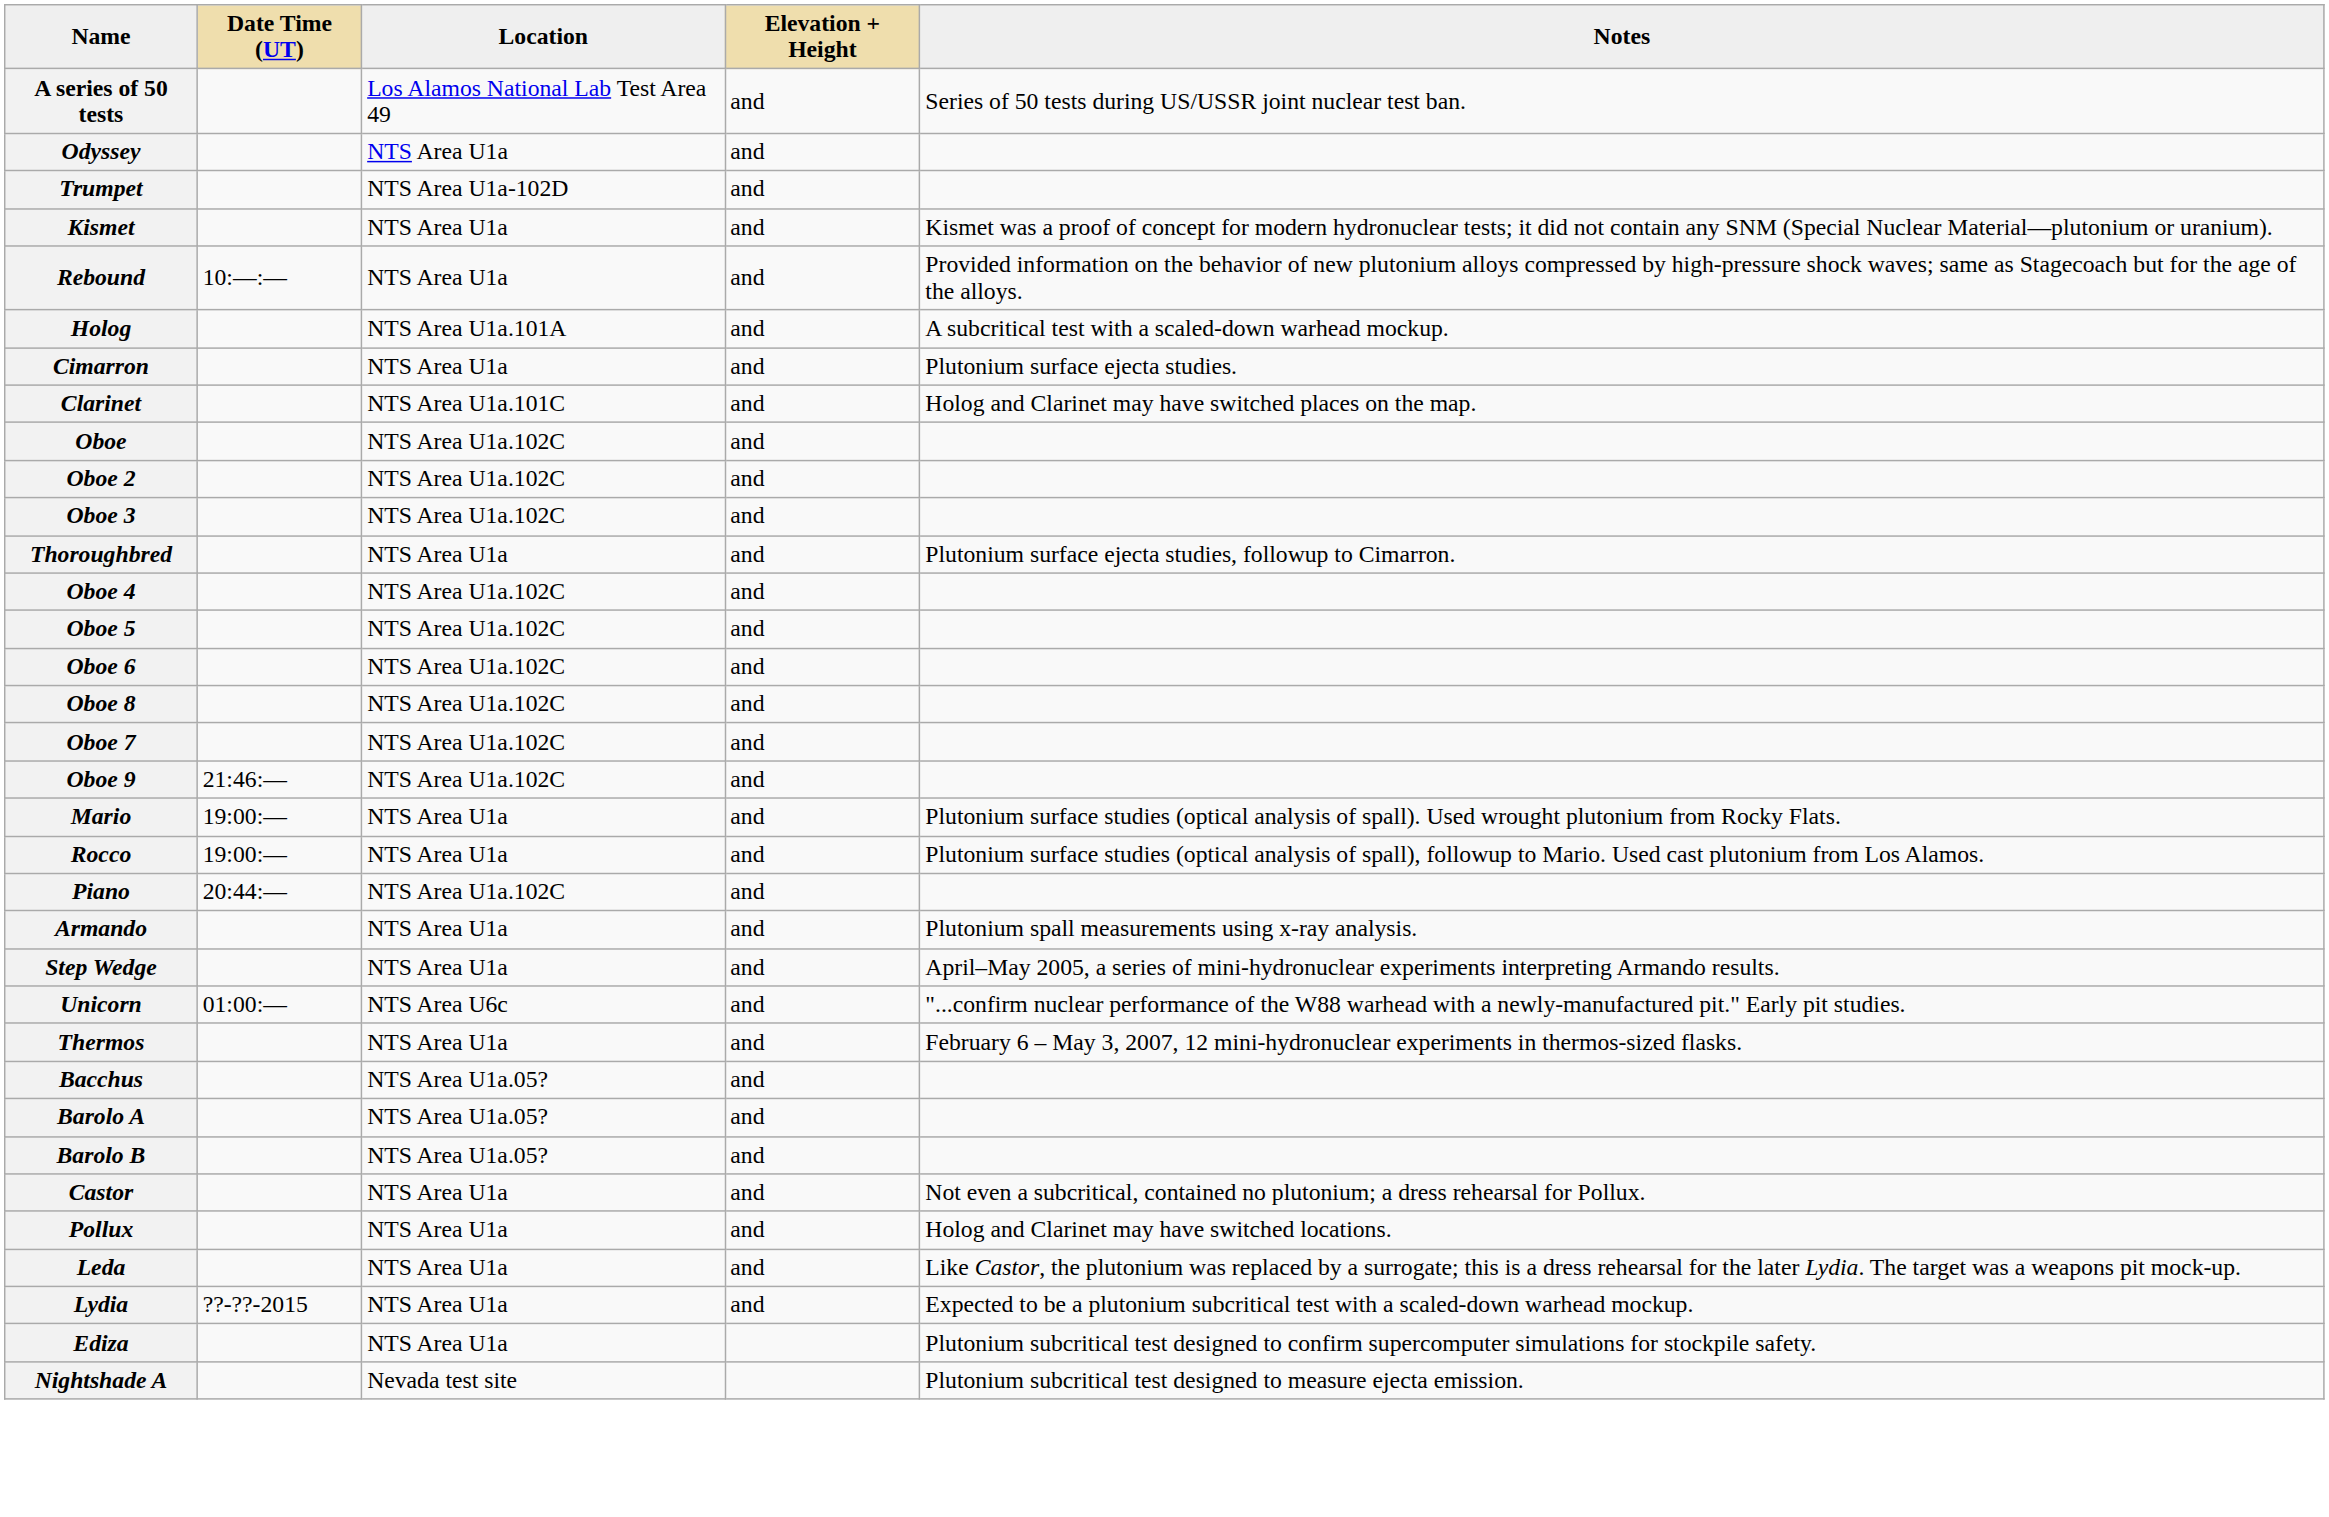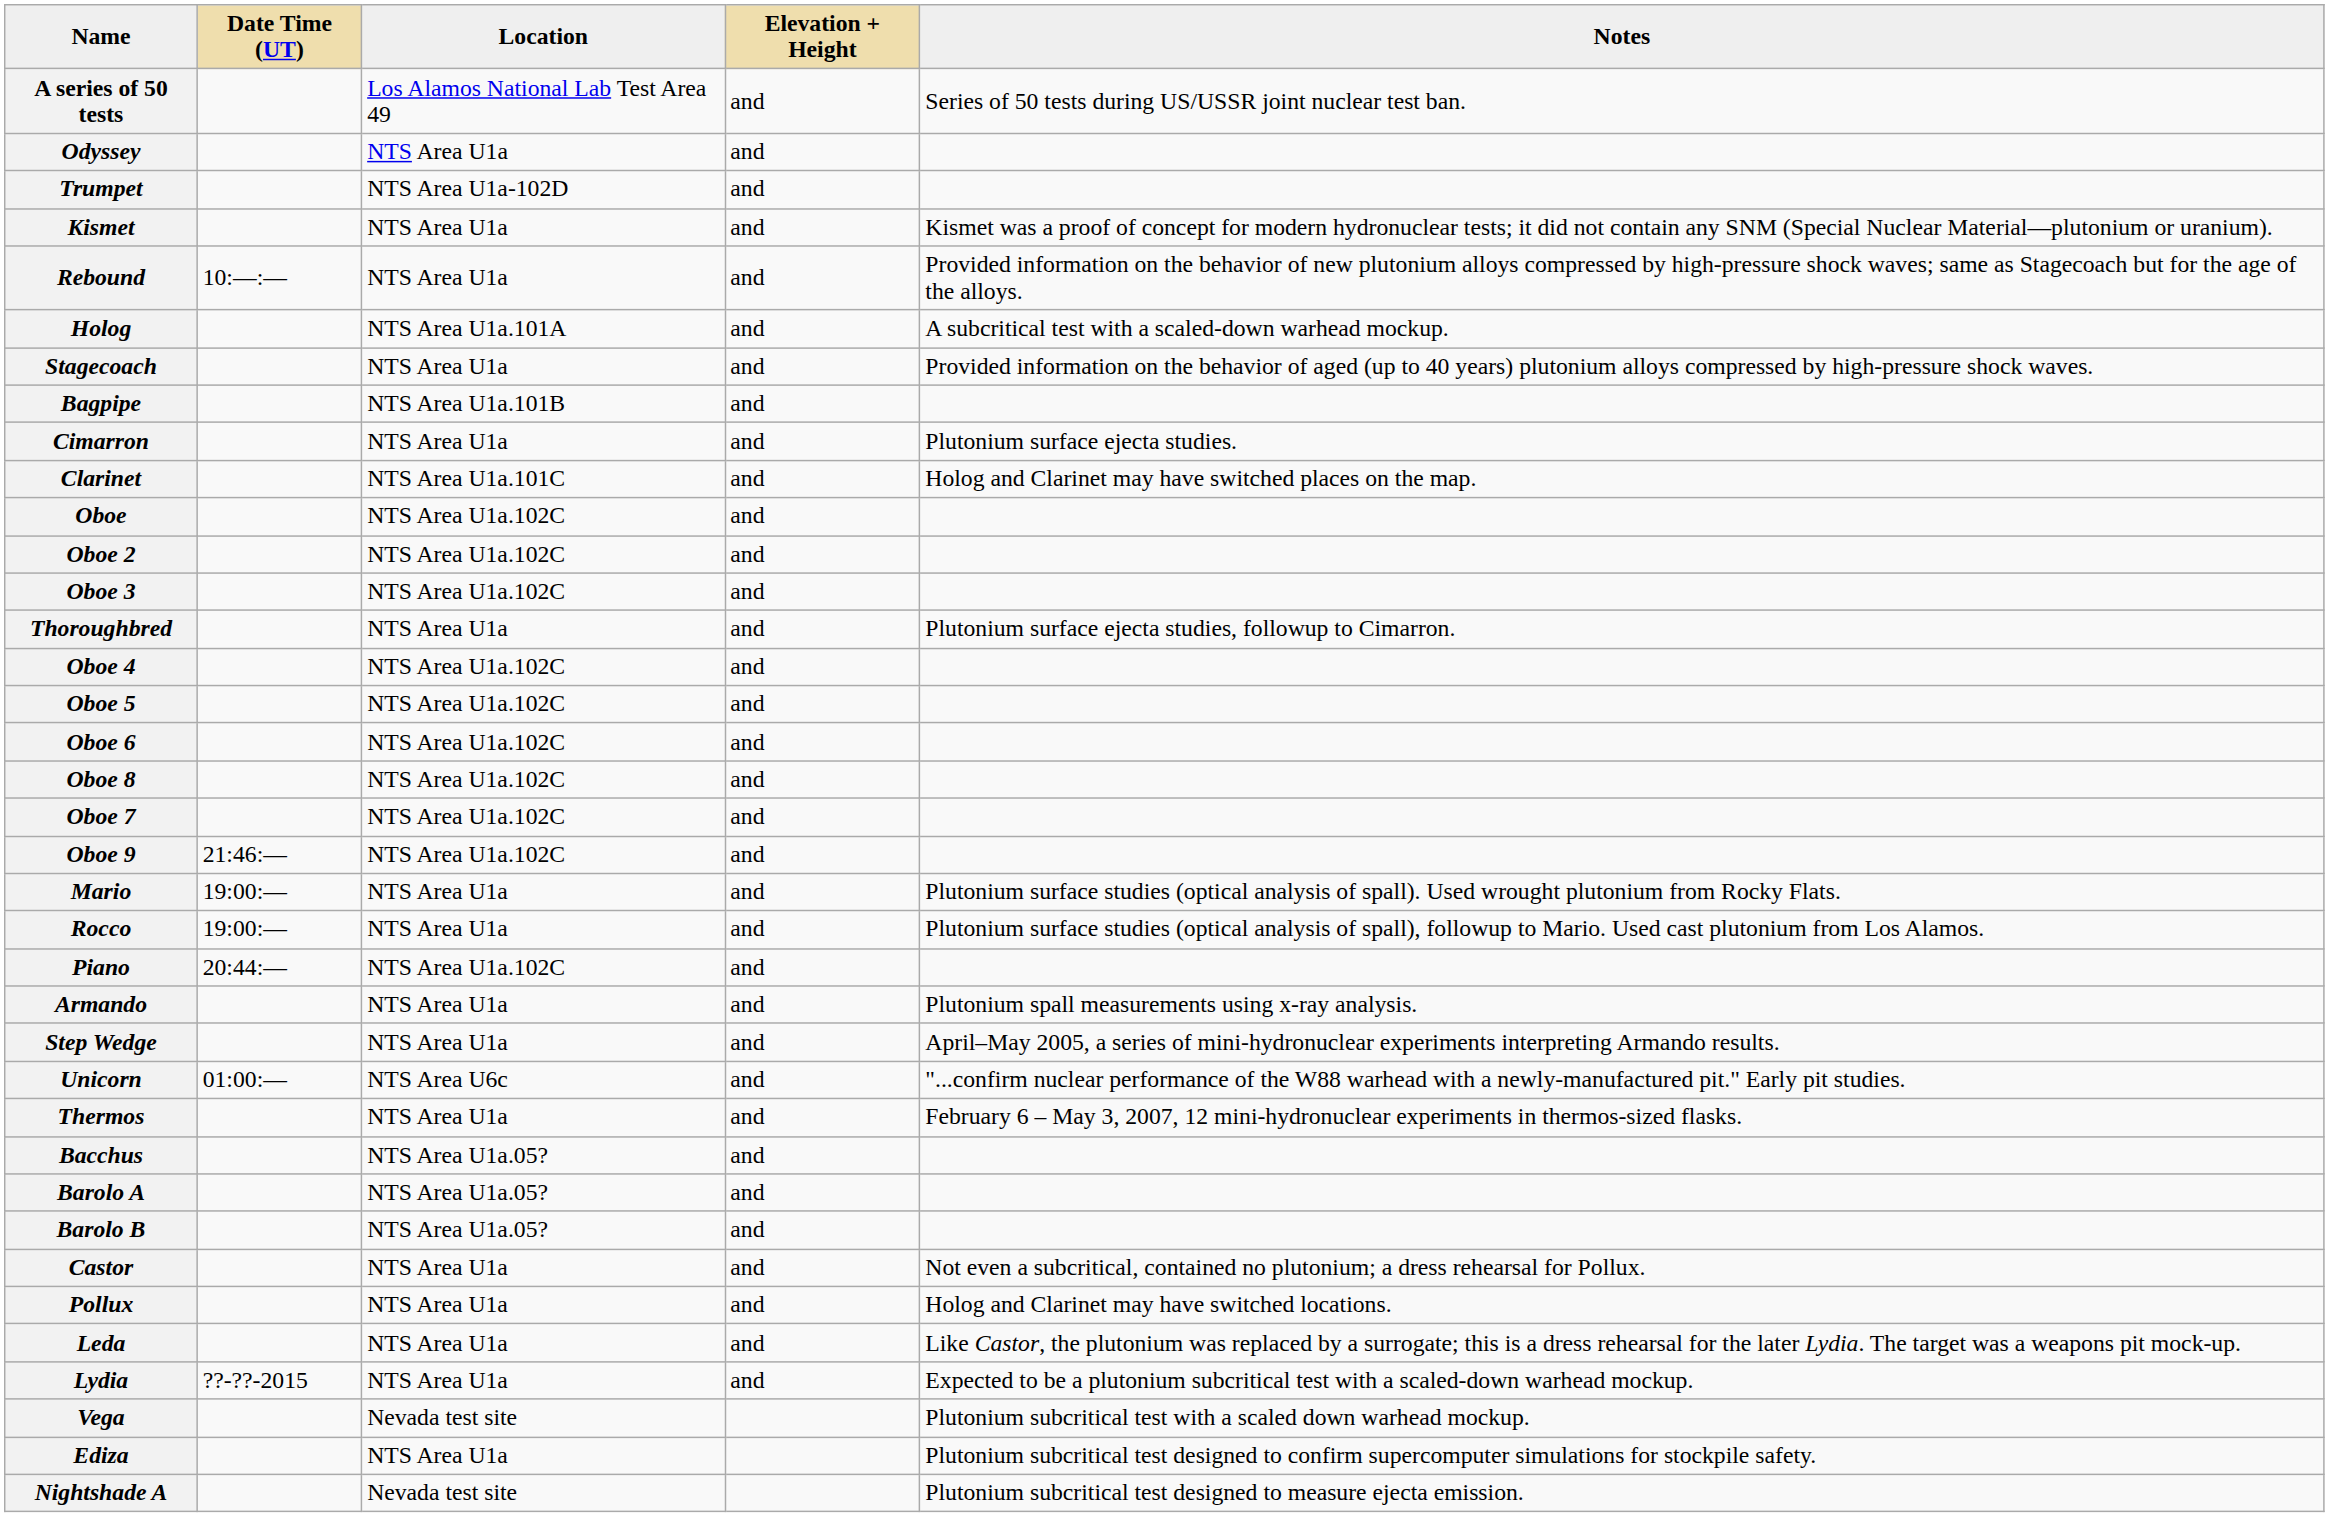 <table class="wikitable sortable">
 <tr>
 <th style="background:#efefef;">Name</th>
 <th style="background:#efdead;">Date Time (<a href='#'>UT</a>)</th>
 <th style="background:#efefef;">Location</th>
 <th style="background:#efdead;">Elevation + Height</th>
 <th style="background:#efefef;">Notes</th>
 </tr>
 <tr>
 <th>A series of 50 tests</th>
 <td></td>
 <td><a href='#'>Los Alamos National Lab</a> Test Area 49 </td>
 <td> and </td>
 <td>Series of 50 tests during US/USSR joint nuclear test ban.</td>
 </tr>
 <tr>
 <th><em>Odyssey</em></th>
 <td></td>
 <td><a href='#'>NTS</a> Area U1a </td>
 <td> and </td>
 <td></td>
 </tr>
 <tr>
 <th><em>Trumpet</em></th>
 <td></td>
 <td>NTS Area U1a-102D </td>
 <td> and </td>
 <td></td>
 </tr>
 <tr>
 <th><em>Kismet</em></th>
 <td></td>
 <td>NTS Area U1a </td>
 <td> and </td>
 <td>Kismet was a proof of concept for modern hydronuclear tests; it did not contain any SNM (Special Nuclear Material—plutonium or uranium).</td>
 </tr>
 <tr>
 <th><em>Rebound</em></th>
 <td> 10:—:—</td>
 <td>NTS Area U1a </td>
 <td> and </td>
 <td>Provided information on the behavior of new plutonium alloys compressed by high-pressure shock waves; same as Stagecoach but for the age of the alloys.</td>
 </tr>
 <tr>
 <th><em>Holog</em></th>
 <td></td>
 <td>NTS Area U1a.101A </td>
 <td> and </td>
 <td>A subcritical test with a scaled-down warhead mockup.</td>
+</tr>
+<tr>
+<th><em>Stagecoach</em></th>
+<td></td>
+<td>NTS Area U1a </td>
+<td> and </td>
+<td>Provided information on the behavior of aged (up to 40 years) plutonium alloys compressed by high-pressure shock waves.</td>
+</tr>
+<tr>
+<th><em>Bagpipe</em></th>
+<td></td>
+<td>NTS Area U1a.101B </td>
+<td> and </td>
+<td></td>
 </tr>
 <tr>
 <th><em>Cimarron</em></th>
 <td></td>
 <td>NTS Area U1a </td>
 <td> and </td>
 <td>Plutonium surface ejecta studies.</td>
 </tr>
 <tr>
 <th><em>Clarinet</em></th>
 <td></td>
 <td>NTS Area U1a.101C </td>
 <td> and </td>
 <td>Holog and Clarinet may have switched places on the map.</td>
 </tr>
 <tr>
 <th><em>Oboe</em></th>
 <td></td>
 <td>NTS Area U1a.102C </td>
 <td> and </td>
 <td></td>
 </tr>
 <tr>
 <th><em>Oboe 2</em></th>
 <td></td>
 <td>NTS Area U1a.102C </td>
 <td> and </td>
 <td></td>
 </tr>
 <tr>
 <th><em>Oboe 3</em></th>
 <td></td>
 <td>NTS Area U1a.102C </td>
 <td> and </td>
 <td></td>
 </tr>
 <tr>
 <th><em>Thoroughbred</em></th>
 <td></td>
 <td>NTS Area U1a </td>
 <td> and </td>
 <td>Plutonium surface ejecta studies, followup to Cimarron.</td>
 </tr>
 <tr>
 <th><em>Oboe 4</em></th>
 <td></td>
 <td>NTS Area U1a.102C </td>
 <td> and </td>
 <td></td>
 </tr>
 <tr>
 <th><em>Oboe 5</em></th>
 <td></td>
 <td>NTS Area U1a.102C </td>
 <td> and </td>
 <td></td>
 </tr>
 <tr>
 <th><em>Oboe 6</em></th>
 <td></td>
 <td>NTS Area U1a.102C </td>
 <td> and </td>
 <td></td>
 </tr>
 <tr>
 <th><em>Oboe 8</em></th>
 <td></td>
 <td>NTS Area U1a.102C </td>
 <td> and </td>
 <td></td>
 </tr>
 <tr>
 <th><em>Oboe 7</em></th>
 <td></td>
 <td>NTS Area U1a.102C </td>
 <td> and </td>
 <td></td>
 </tr>
 <tr>
 <th><em>Oboe 9</em></th>
 <td> 21:46:—</td>
 <td>NTS Area U1a.102C </td>
 <td> and </td>
 <td></td>
 </tr>
 <tr>
 <th><em>Mario</em></th>
 <td> 19:00:—</td>
 <td>NTS Area U1a </td>
 <td> and </td>
 <td>Plutonium surface studies (optical analysis of spall). Used wrought plutonium from Rocky Flats.</td>
 </tr>
 <tr>
 <th><em>Rocco</em></th>
 <td> 19:00:—</td>
 <td>NTS Area U1a </td>
 <td> and </td>
 <td>Plutonium surface studies (optical analysis of spall), followup to Mario. Used cast plutonium from Los Alamos.</td>
 </tr>
 <tr>
 <th><em>Piano</em></th>
 <td> 20:44:—</td>
 <td>NTS Area U1a.102C </td>
 <td> and </td>
 <td></td>
 </tr>
 <tr>
 <th><em>Armando</em></th>
 <td></td>
 <td>NTS Area U1a </td>
 <td> and </td>
 <td>Plutonium spall measurements using x-ray analysis.</td>
 </tr>
 <tr>
 <th><em>Step Wedge</em></th>
 <td></td>
 <td>NTS Area U1a </td>
 <td> and </td>
 <td>April–May 2005, a series of mini-hydronuclear experiments interpreting Armando results.</td>
 </tr>
 <tr>
 <th><em>Unicorn</em></th>
 <td> 01:00:—</td>
 <td>NTS Area U6c </td>
 <td> and </td>
 <td>"...confirm nuclear performance of the W88 warhead with a newly-manufactured pit."  Early pit studies.</td>
 </tr>
 <tr>
 <th><em>Thermos</em></th>
 <td></td>
 <td>NTS Area U1a </td>
 <td> and </td>
 <td>February 6 – May 3, 2007, 12 mini-hydronuclear experiments in thermos-sized flasks.</td>
 </tr>
 <tr>
 <th><em>Bacchus</em></th>
 <td></td>
 <td>NTS Area U1a.05? </td>
 <td> and </td>
 <td></td>
 </tr>
 <tr>
 <th><em>Barolo A</em></th>
 <td></td>
 <td>NTS Area U1a.05? </td>
 <td> and </td>
 <td></td>
 </tr>
 <tr>
 <th><em>Barolo B</em></th>
 <td></td>
 <td>NTS Area U1a.05? </td>
 <td> and </td>
 <td></td>
 </tr>
 <tr>
 <th><em>Castor</em></th>
 <td></td>
 <td>NTS Area U1a </td>
 <td> and </td>
 <td>Not even a subcritical, contained no plutonium; a dress rehearsal for Pollux.</td>
 </tr>
 <tr>
 <th><em>Pollux</em></th>
 <td></td>
 <td>NTS Area U1a </td>
 <td> and </td>
 <td>Holog and Clarinet may have switched locations.</td>
 </tr>
 <tr>
 <th><em>Leda</em></th>
 <td></td>
 <td>NTS Area U1a </td>
 <td> and </td>
 <td>Like <em>Castor</em>, the plutonium was replaced by a surrogate; this is a dress rehearsal for the later <em>Lydia</em>.  The target was a weapons pit mock-up.</td>
 </tr>
 <tr>
 <th><em>Lydia</em></th>
 <td>??-??-2015</td>
 <td>NTS Area U1a </td>
 <td> and </td>
 <td>Expected to be a plutonium subcritical test with a scaled-down warhead mockup.</td>
 </tr>
 <tr>
+<th><em>Vega</em></th>
+<td></td>
+<td>Nevada test site</td>
+<td></td>
+<td>Plutonium subcritical test with a scaled down warhead mockup.</td>
+</tr>
+<tr>
 <th><em>Ediza</em></th>
 <td></td>
 <td>NTS Area U1a </td>
 <td></td>
 <td>Plutonium subcritical test designed to confirm supercomputer simulations for stockpile safety.</td>
 </tr>
 <tr>
 <th><em>Nightshade A</em></th>
 <td></td>
 <td>Nevada test site</td>
 <td></td>
 <td>Plutonium subcritical test designed to measure ejecta emission.</td>
 </tr>
 </table>
